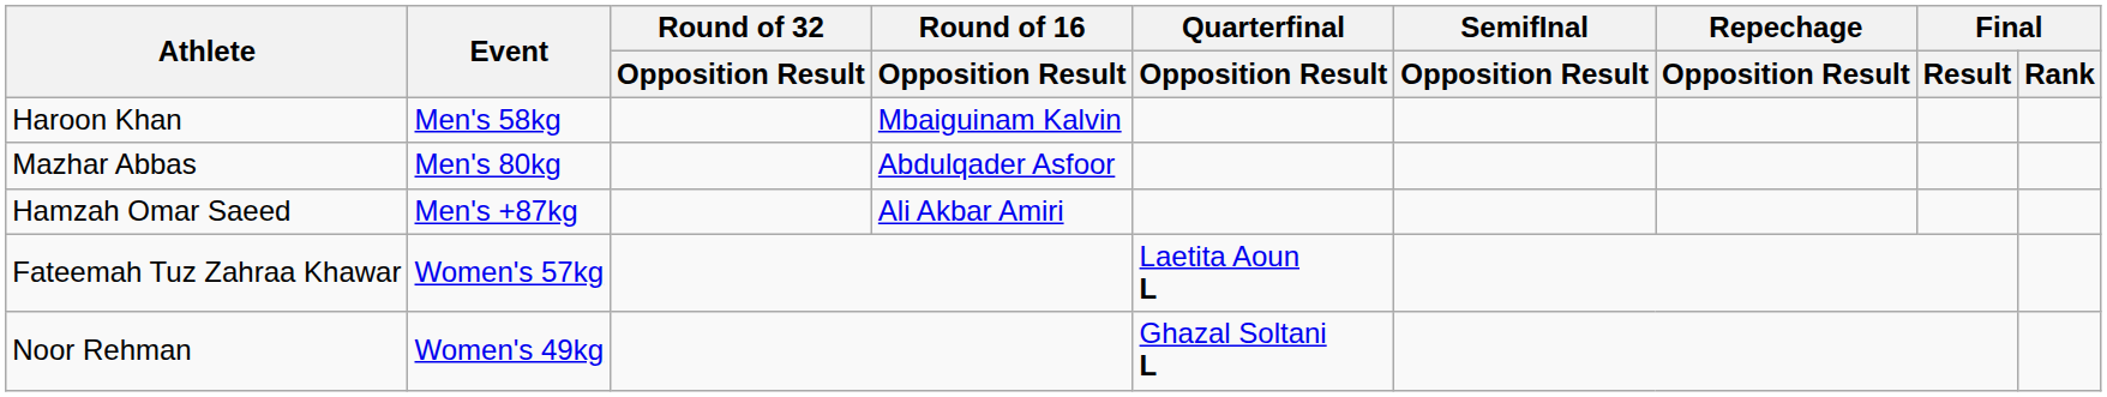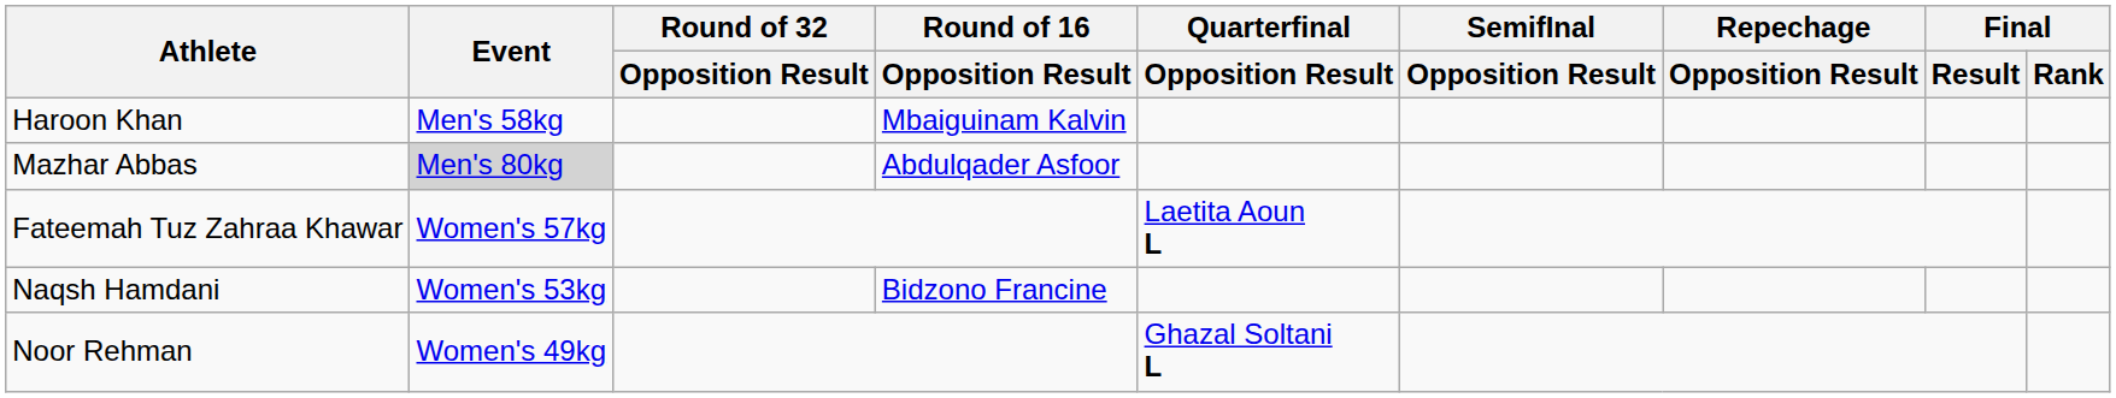 <table class="wikitable">
 <tr>
 <th rowspan="2">Athlete</th>
 <th rowspan="2">Event</th>
 <th>Round of 32</th>
 <th>Round of 16</th>
 <th>Quarterfinal</th>
 <th>SemifInal</th>
 <th>Repechage</th>
 <th colspan="2">Final</th>
 </tr>
 <tr>
 <th>Opposition Result</th>
 <th>Opposition Result</th>
 <th>Opposition Result</th>
 <th>Opposition Result</th>
 <th>Opposition Result</th>
 <th>Result</th>
 <th>Rank</th>
 </tr>
 <tr>
 <td>Haroon Khan</td>
 <td><a href='#'>Men's 58kg</a></td>
 <td></td>
 <td> <a href='#'>Mbaiguinam Kalvin</a></td>
 <td></td>
 <td></td>
 <td></td>
 <td></td>
 <td></td>
 </tr>
 <tr>
 <td>Mazhar Abbas</td>
-<td><a href='#'>Men's 80kg</a></td>
+<td style="background: lightgrey;"><a href='#'>Men's 80kg</a></td>
 <td></td>
 <td> <a href='#'>Abdulqader Asfoor</a></td>
-<td></td>
-<td></td>
-<td></td>
-<td></td>
-<td></td>
-</tr>
-<tr>
-<td>Hamzah Omar Saeed</td>
-<td><a href='#'>Men's +87kg</a></td>
-<td></td>
-<td> <a href='#'>Ali Akbar Amiri</a></td>
 <td></td>
 <td></td>
 <td></td>
 <td></td>
 <td></td>
 </tr>
 <tr>
 <td>Fateemah Tuz Zahraa Khawar</td>
 <td><a href='#'>Women's 57kg</a></td>
 <td colspan="2"></td>
 <td> <a href='#'>Laetita Aoun</a><br><strong>L</strong></td>
 <td colspan="3"></td>
 <td></td>
 </tr>
 <tr>
+<td>Naqsh Hamdani</td>
+<td><a href='#'>Women's 53kg</a></td>
+<td></td>
+<td> <a href='#'>Bidzono Francine</a></td>
+<td></td>
+<td></td>
+<td></td>
+<td></td>
+<td></td>
+</tr>
+<tr>
 <td>Noor Rehman</td>
 <td><a href='#'>Women's 49kg</a></td>
 <td colspan="2"></td>
 <td> <a href='#'>Ghazal Soltani</a><br><strong>L</strong></td>
 <td colspan="3"></td>
 <td></td>
 </tr>
 </table>
